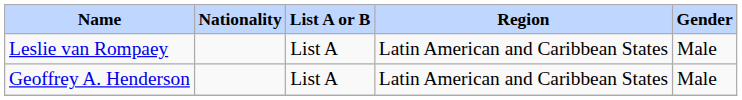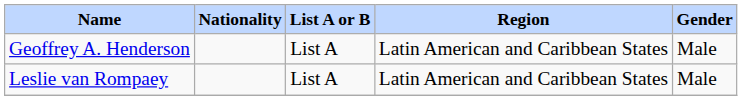 <table class="wikitable">
 <tr bgcolor=#BFD7FF align="center" style="font-size:90%;">
 <td><strong>Name</strong></td>
 <td><strong>Nationality</strong></td>
 <td><strong>List A or B</strong></td>
 <td><strong>Region</strong></td>
 <td><strong>Gender</strong></td>
 </tr>
 <tr>
-<td><a href='#'>Leslie van Rompaey</a></td>
+<td><a href='#'>Geoffrey A. Henderson</a></td>
 <td></td>
 <td>List A</td>
 <td>Latin American and Caribbean States</td>
 <td>Male</td>
 </tr>
 <tr>
-<td><a href='#'>Geoffrey A. Henderson</a></td>
+<td><a href='#'>Leslie van Rompaey</a></td>
 <td></td>
 <td>List A</td>
 <td>Latin American and Caribbean States</td>
 <td>Male</td>
 </tr>
 <tr>
 </tr>
 </table>
